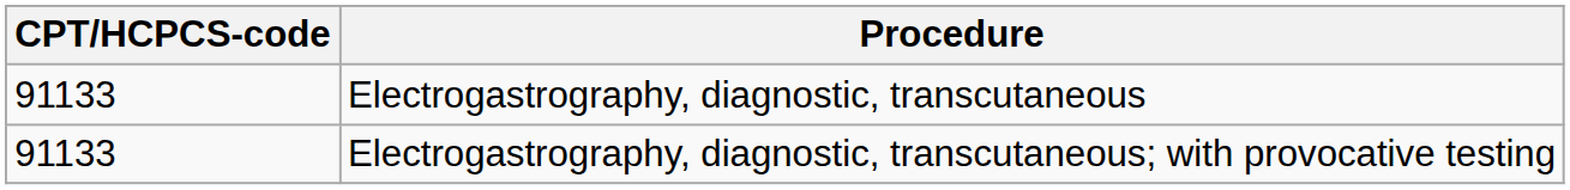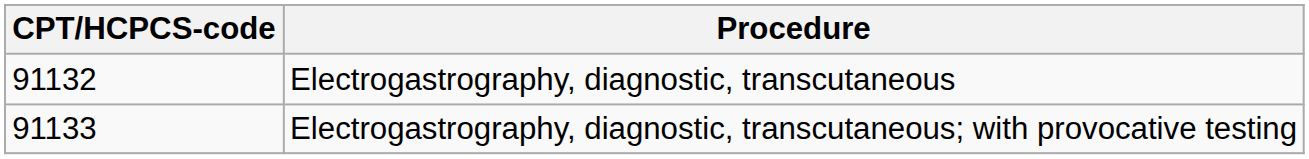 <table class="wikitable">
 <tr>
 <th>CPT/HCPCS-code</th>
 <th>Procedure</th>
 </tr>
 <tr>
-<td>91133</td>
+<td>91132</td>
 <td>Electrogastrography, diagnostic, transcutaneous</td>
 </tr>
 <tr>
 <td>91133</td>
 <td>Electrogastrography, diagnostic, transcutaneous; with provocative testing</td>
 </tr>
 </table>
